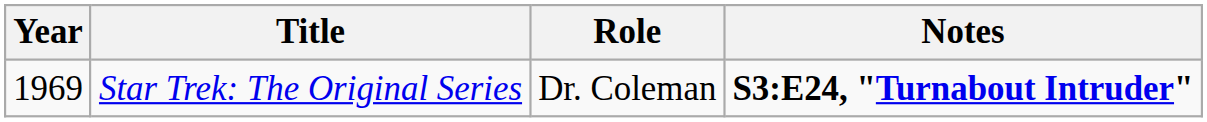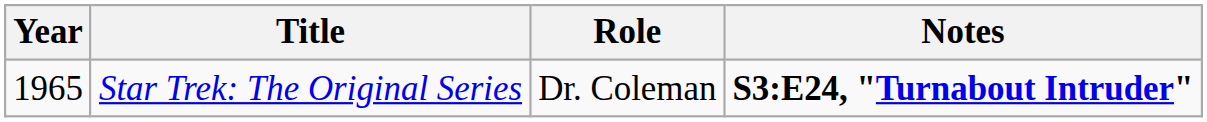 <table class="wikitable">
 <tr>
 <th>Year</th>
 <th>Title</th>
 <th>Role</th>
 <th>Notes</th>
 </tr>
 <tr>
-<td>1969</td>
+<td>1965</td>
 <td><em><a href='#'>Star Trek: The Original Series</a></em></td>
 <td>Dr. Coleman</td>
 <td><strong>S3:E24, "<a href='#'>Turnabout Intruder</a>"</strong></td>
 </tr>
 </table>
